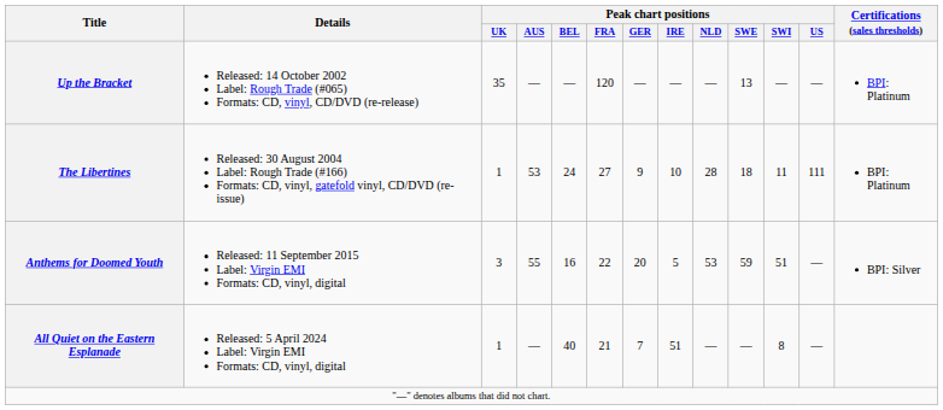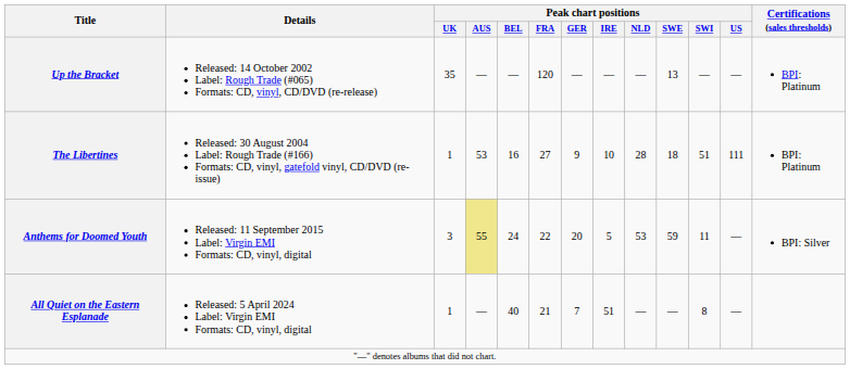 <table class="wikitable plainrowheaders">
 <tr>
 <th scope="col" rowspan="2">Title</th>
 <th scope="col" rowspan="2">Details</th>
 <th scope="col" colspan="10">Peak chart positions</th>
 <th scope="col" rowspan="2"><a href='#'>Certifications</a><br><small>(<a href='#'>sales thresholds</a>)</small></th>
 </tr>
 <tr>
 <th scope="col" style="width:3em;font-size:85%"><a href='#'>UK</a><br></th>
 <th scope="col" style="width:3em;font-size:85%"><a href='#'>AUS</a><br></th>
 <th scope="col" style="width:3em;font-size:85%"><a href='#'>BEL</a><br></th>
 <th scope="col" style="width:3em;font-size:85%"><a href='#'>FRA</a><br></th>
 <th scope="col" style="width:3em;font-size:85%"><a href='#'>GER</a><br></th>
 <th scope="col" style="width:3em;font-size:85%"><a href='#'>IRE</a><br></th>
 <th scope="col" style="width:3em;font-size:85%"><a href='#'>NLD</a><br></th>
 <th scope="col" style="width:3em;font-size:85%"><a href='#'>SWE</a><br></th>
 <th scope="col" style="width:3em;font-size:85%"><a href='#'>SWI</a><br></th>
 <th scope="col" style="width:3em;font-size:85%"><a href='#'>US</a><br></th>
 </tr>
 <tr>
 <th scope="row"><em><a href='#'>Up the Bracket</a></em></th>
 <td><br><ul><li>Released: 14 October 2002</li><li>Label: <a href='#'>Rough Trade</a> (#065)</li><li>Formats: CD, <a href='#'>vinyl</a>, CD/DVD (re-release)</li></ul></td>
 <td align="center">35</td>
 <td align="center">—</td>
 <td align="center">—</td>
 <td align="center">120</td>
 <td align="center">—</td>
 <td align="center">—</td>
 <td align="center">—</td>
 <td align="center">13</td>
 <td align="center">—</td>
 <td align="center">—</td>
 <td><br><ul><li><a href='#'>BPI</a>: Platinum</li></ul></td>
 </tr>
 <tr>
 <th scope="row"><em><a href='#'>The Libertines</a></em></th>
 <td><br><ul><li>Released: 30 August 2004</li><li>Label: Rough Trade (#166)</li><li>Formats: CD, vinyl, <a href='#'>gatefold</a> vinyl, CD/DVD (re-issue)</li></ul></td>
 <td align="center">1</td>
 <td align="center">53</td>
-<td align="center">24</td>
+<td align="center">16</td>
 <td align="center">27</td>
 <td align="center">9</td>
 <td align="center">10</td>
 <td align="center">28</td>
 <td align="center">18</td>
-<td align="center">11</td>
+<td align="center">51</td>
 <td align="center">111</td>
 <td><br><ul><li>BPI: Platinum</li></ul></td>
 </tr>
 <tr>
 <th scope="row"><em><a href='#'>Anthems for Doomed Youth</a></em></th>
 <td><br><ul><li>Released: 11 September 2015</li><li>Label: <a href='#'>Virgin EMI</a></li><li>Formats: CD, vinyl, digital</li></ul></td>
 <td align="center">3</td>
-<td align="center">55</td>
-<td align="center">16</td>
+<td align="center" style="background: khaki;">55</td>
+<td align="center">24</td>
 <td align="center">22</td>
 <td align="center">20</td>
 <td align="center">5</td>
 <td align="center">53</td>
 <td align="center">59</td>
-<td align="center">51</td>
+<td align="center">11</td>
 <td align="center">—</td>
 <td><br><ul><li>BPI: Silver</li></ul></td>
 </tr>
 <tr>
 <th scope="row"><em><a href='#'>All Quiet on the Eastern Esplanade</a></em></th>
 <td><br><ul><li>Released: 5 April 2024</li><li>Label: Virgin EMI</li><li>Formats: CD, vinyl, digital</li></ul></td>
 <td align="center">1</td>
 <td align="center">—</td>
 <td align="center">40</td>
 <td align="center">21<br></td>
 <td align="center">7</td>
 <td align="center">51<br></td>
 <td align="center">—</td>
 <td align="center">—</td>
 <td align="center">8</td>
 <td align="center">—</td>
 <td></td>
 </tr>
 <tr>
 <td align="center" colspan="15" style="font-size: 85%">"—" denotes albums that did not chart.</td>
 </tr>
 </table>
